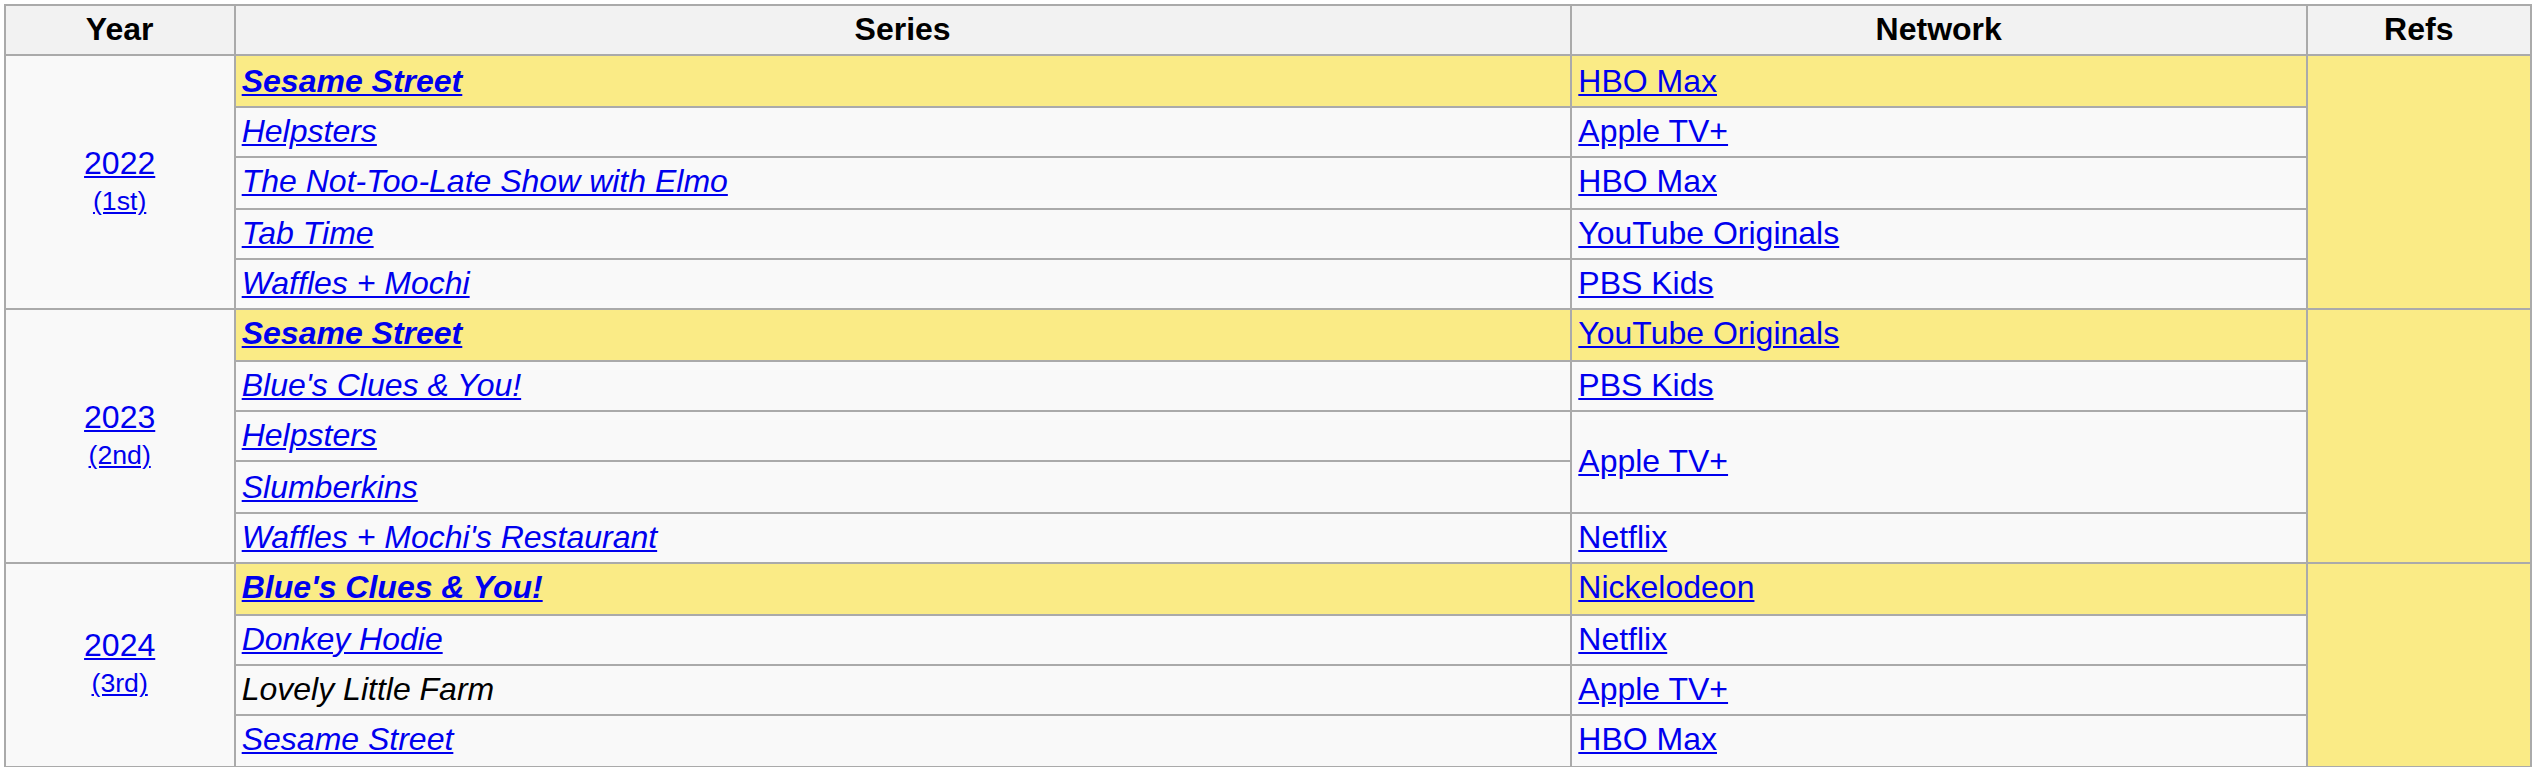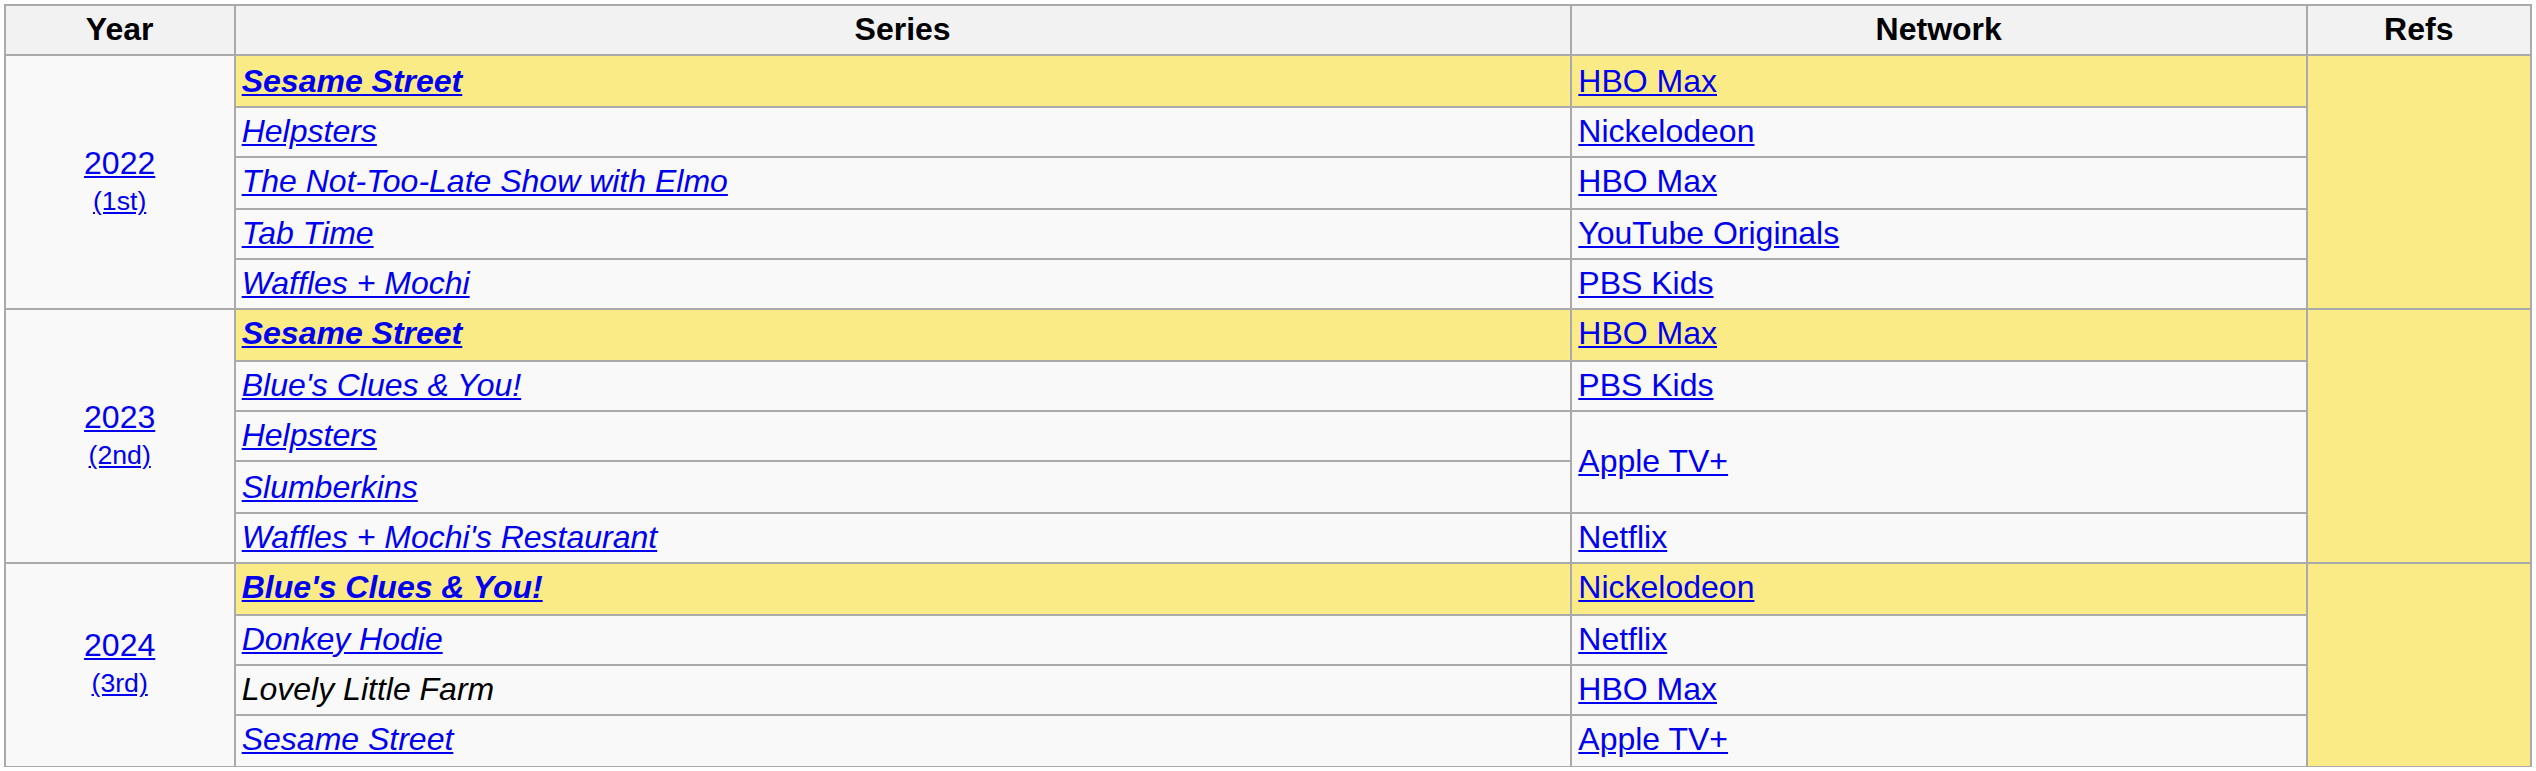 <table class="wikitable" style="width:100%">
 <tr bgcolor="#bebebe">
 <th>Year</th>
 <th>Series</th>
 <th>Network</th>
 <th>Refs</th>
 </tr>
 <tr>
 <td rowspan=6 style="text-align:center"><a href='#'>2022</a><br><small><a href='#'>(1st)</a></small></td>
 </tr>
 <tr style="background:#FAEB86">
 <td><strong><em><a href='#'>Sesame Street</a></em></strong></td>
 <td><a href='#'>HBO Max</a></td>
 <td rowspan=5 style="text-align:center"></td>
 </tr>
 <tr>
 <td><em><a href='#'>Helpsters</a></em></td>
-<td><a href='#'>Apple TV+</a></td>
+<td><a href='#'>Nickelodeon</a></td>
 </tr>
 <tr>
 <td><em><a href='#'>The Not-Too-Late Show with Elmo</a></em></td>
 <td><a href='#'>HBO Max</a></td>
 </tr>
 <tr>
 <td><em><a href='#'>Tab Time</a></em></td>
 <td><a href='#'>YouTube Originals</a></td>
 </tr>
 <tr>
 <td><em><a href='#'>Waffles + Mochi</a></em></td>
 <td><a href='#'>PBS Kids</a></td>
 </tr>
 <tr>
 <td rowspan=6 style="text-align:center"><a href='#'>2023</a><br><small><a href='#'>(2nd)</a></small></td>
 </tr>
 <tr style="background:#FAEB86">
 <td><strong><em><a href='#'>Sesame Street</a></em></strong></td>
-<td><a href='#'>YouTube Originals</a></td>
+<td><a href='#'>HBO Max</a></td>
 <td rowspan=5 style="text-align:center"></td>
 </tr>
 <tr>
 <td><em><a href='#'>Blue's Clues & You!</a></em></td>
 <td><a href='#'>PBS Kids</a></td>
 </tr>
 <tr>
 <td><em><a href='#'>Helpsters</a></em></td>
 <td rowspan=2><a href='#'>Apple TV+</a></td>
 </tr>
 <tr>
 <td><em><a href='#'>Slumberkins</a></em></td>
 </tr>
 <tr>
 <td><em><a href='#'>Waffles + Mochi's Restaurant</a></em></td>
 <td><a href='#'>Netflix</a></td>
 </tr>
 <tr>
 <td rowspan=5 style="text-align:center"><a href='#'>2024</a><br><small><a href='#'>(3rd)</a></small></td>
 </tr>
 <tr style="background:#FAEB86">
 <td><strong><em><a href='#'>Blue's Clues & You!</a></em></strong></td>
 <td><a href='#'>Nickelodeon</a></td>
 <td rowspan=4 style="text-align:center"></td>
 </tr>
 <tr>
 <td><em><a href='#'>Donkey Hodie</a></em></td>
 <td><a href='#'>Netflix</a></td>
 </tr>
 <tr>
 <td><em>Lovely Little Farm</em></td>
-<td><a href='#'>Apple TV+</a></td>
+<td><a href='#'>HBO Max</a></td>
 </tr>
 <tr>
 <td><em><a href='#'>Sesame Street</a></em></td>
-<td><a href='#'>HBO Max</a></td>
+<td><a href='#'>Apple TV+</a></td>
 </tr>
 </table>
